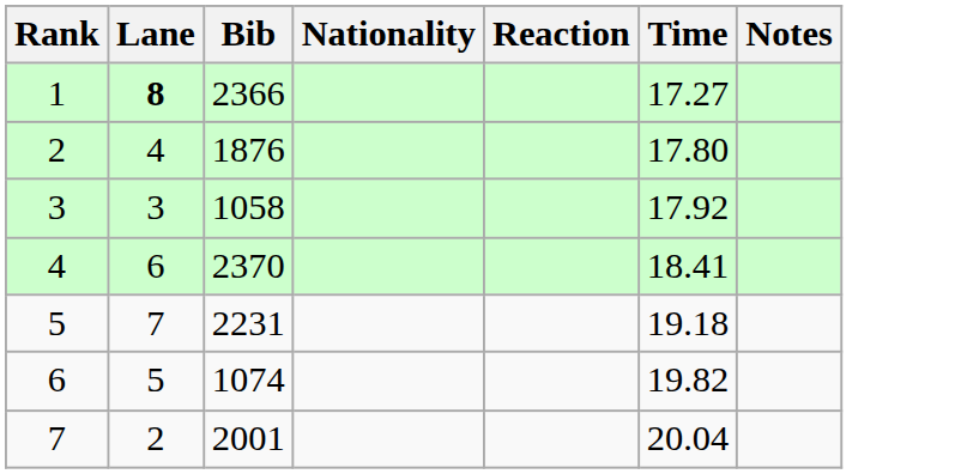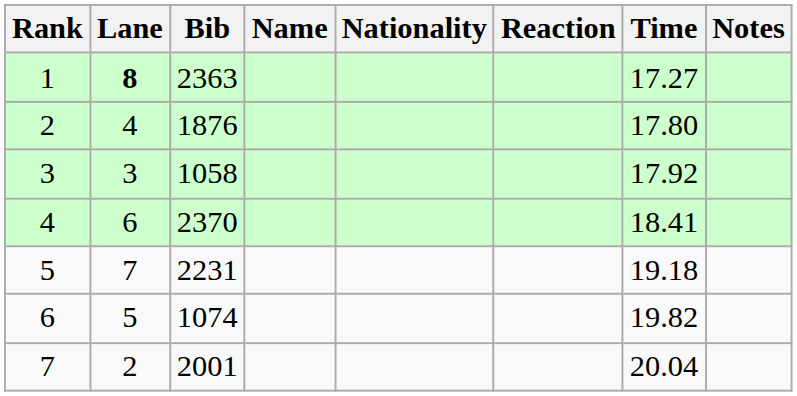 <table class="wikitable sortable" style="text-align:center">
 <tr>
 <th>Rank</th>
 <th>Lane</th>
 <th>Bib</th>
+<th>Name</th>
 <th>Nationality</th>
 <th>Reaction</th>
 <th>Time</th>
 <th>Notes</th>
 </tr>
 <tr bgcolor=ccffcc>
 <td>1</td>
 <td><strong>8</strong></td>
-<td>2366</td>
+<td>2363</td>
+<td align=left></td>
 <td align=left></td>
 <td></td>
 <td>17.27</td>
 <td><strong></strong></td>
 </tr>
 <tr bgcolor=ccffcc>
 <td>2</td>
 <td>4</td>
 <td>1876</td>
 <td align=left></td>
+<td align=left></td>
 <td></td>
 <td>17.80</td>
 <td><strong></strong></td>
 </tr>
 <tr bgcolor=ccffcc>
 <td>3</td>
 <td>3</td>
 <td>1058</td>
+<td align=left></td>
 <td align=left></td>
 <td></td>
 <td>17.92</td>
 <td><strong></strong></td>
 </tr>
 <tr bgcolor=ccffcc>
 <td>4</td>
 <td>6</td>
 <td>2370</td>
 <td align=left></td>
+<td align=left></td>
 <td></td>
 <td>18.41</td>
 <td><strong></strong></td>
 </tr>
 <tr>
 <td>5</td>
 <td>7</td>
 <td>2231</td>
+<td align=left></td>
 <td align=left></td>
 <td></td>
 <td>19.18</td>
 <td></td>
 </tr>
 <tr>
 <td>6</td>
 <td>5</td>
 <td>1074</td>
 <td align=left></td>
+<td align=left></td>
 <td></td>
 <td>19.82</td>
 <td></td>
 </tr>
 <tr>
 <td>7</td>
 <td>2</td>
 <td>2001</td>
 <td align=left></td>
+<td align=left></td>
 <td></td>
 <td>20.04</td>
 <td></td>
 </tr>
 </table>
